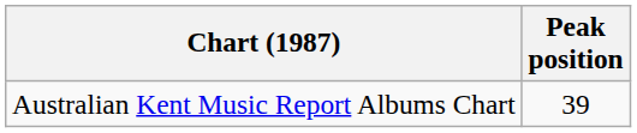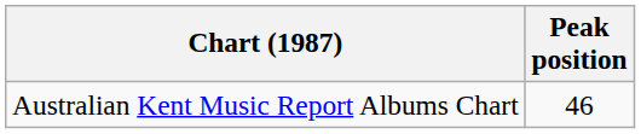 <table class="wikitable">
 <tr>
 <th>Chart (1987)</th>
 <th>Peak<br>position</th>
 </tr>
 <tr>
 <td>Australian <a href='#'>Kent Music Report</a> Albums Chart</td>
-<td align="center">39</td>
+<td align="center">46</td>
 </tr>
 </table>
